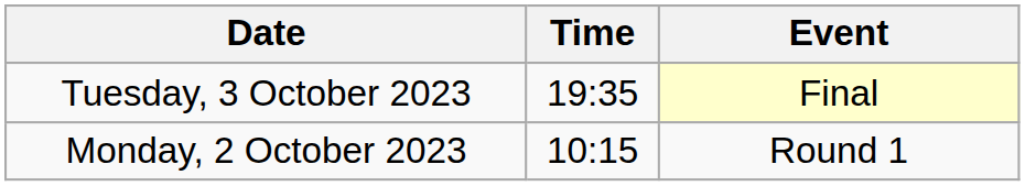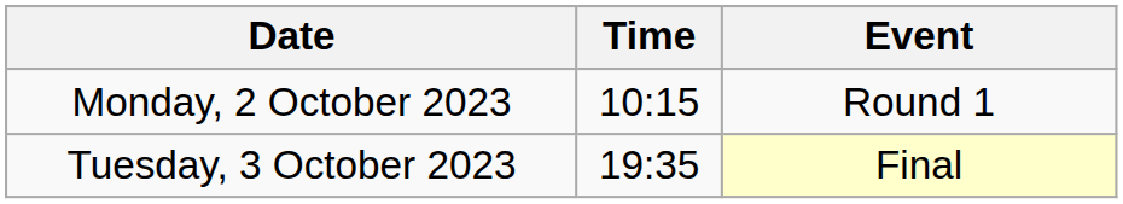 <table class = "wikitable" style="text-align:center;">
 <tr>
 <th width=220>Date</th>
 <th width=50>Time</th>
 <th width=150>Event</th>
 </tr>
 <tr>
+<td>Monday, 2 October 2023</td>
+<td>10:15</td>
+<td>Round 1</td>
+</tr>
+<tr>
 <td>Tuesday, 3 October 2023</td>
 <td>19:35</td>
 <td bgcolor=ffffcc>Final</td>
 </tr>
-<tr>
-<td>Monday, 2 October 2023</td>
-<td>10:15</td>
-<td>Round 1</td>
-</tr>
 </table>
